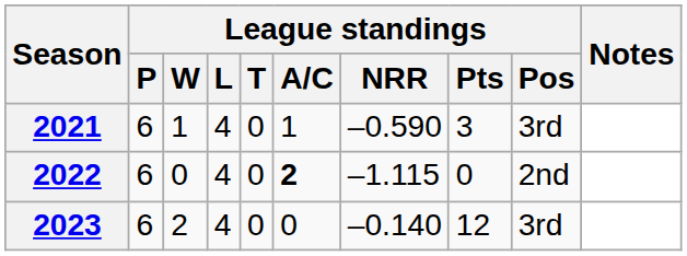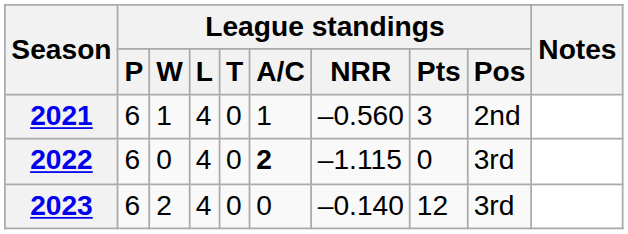 <table class="wikitable sortable">
 <tr>
 <th scope="col" rowspan="2">Season</th>
 <th scope="col" colspan="8">League standings</th>
 <th scope="col" rowspan="2">Notes</th>
 </tr>
 <tr>
 <th scope="col">P</th>
 <th scope="col">W</th>
 <th scope="col">L</th>
 <th scope="col">T</th>
 <th scope="col">A/C</th>
 <th scope="col">NRR</th>
 <th scope="col">Pts</th>
 <th scope="col">Pos</th>
 </tr>
 <tr>
 <th scope="row"><a href='#'>2021</a></th>
 <td>6</td>
 <td>1</td>
 <td>4</td>
 <td>0</td>
 <td>1</td>
-<td>–0.590</td>
+<td>–0.560</td>
 <td>3</td>
-<td>3rd</td>
+<td>2nd</td>
 <td style="background: white;"></td>
 </tr>
 <tr>
 <th scope="row"><a href='#'>2022</a></th>
 <td>6</td>
 <td>0</td>
 <td>4</td>
 <td>0</td>
 <td><strong>2</strong></td>
 <td>–1.115</td>
 <td>0</td>
-<td>2nd</td>
+<td>3rd</td>
 <td style="background: white;"></td>
 </tr>
 <tr>
 <th scope="row"><a href='#'>2023</a></th>
 <td>6</td>
 <td>2</td>
 <td>4</td>
 <td>0</td>
 <td>0</td>
 <td>–0.140</td>
 <td>12</td>
 <td>3rd</td>
 <td style="background: white;"></td>
 </tr>
 </table>
